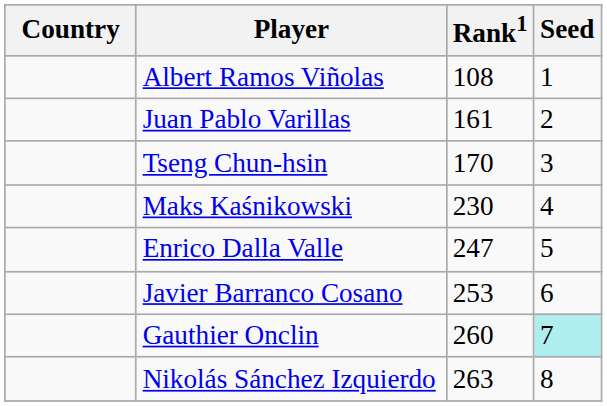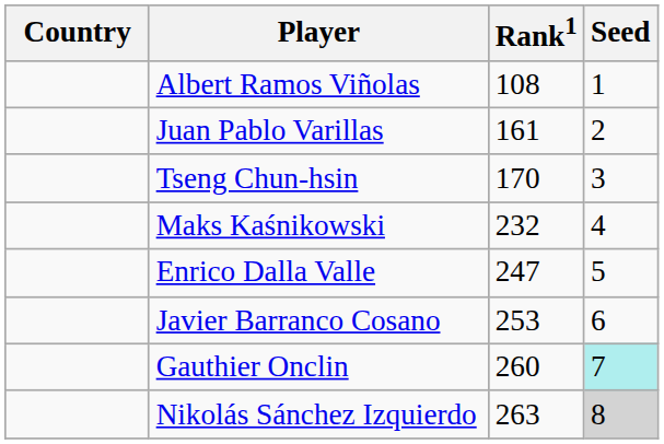 <table class="sortable wikitable">
 <tr>
 <th width="70">Country</th>
 <th width="175">Player</th>
 <th>Rank<sup>1</sup></th>
 <th>Seed</th>
 </tr>
 <tr>
 <td></td>
 <td><a href='#'>Albert Ramos Viñolas</a></td>
 <td>108</td>
 <td>1</td>
 </tr>
 <tr>
 <td></td>
 <td><a href='#'>Juan Pablo Varillas</a></td>
 <td>161</td>
 <td>2</td>
 </tr>
 <tr>
 <td></td>
 <td><a href='#'>Tseng Chun-hsin</a></td>
 <td>170</td>
 <td>3</td>
 </tr>
 <tr>
 <td></td>
 <td><a href='#'>Maks Kaśnikowski</a></td>
-<td>230</td>
+<td>232</td>
 <td>4</td>
 </tr>
 <tr>
 <td></td>
 <td><a href='#'>Enrico Dalla Valle</a></td>
 <td>247</td>
 <td>5</td>
 </tr>
 <tr>
 <td></td>
 <td><a href='#'>Javier Barranco Cosano</a></td>
 <td>253</td>
 <td>6</td>
 </tr>
 <tr>
 <td></td>
 <td><a href='#'>Gauthier Onclin</a></td>
 <td>260</td>
 <td style="background: paleturquoise;">7</td>
 </tr>
 <tr>
 <td></td>
 <td><a href='#'>Nikolás Sánchez Izquierdo</a></td>
 <td>263</td>
-<td>8</td>
+<td style="background: lightgrey;">8</td>
 </tr>
 </table>
